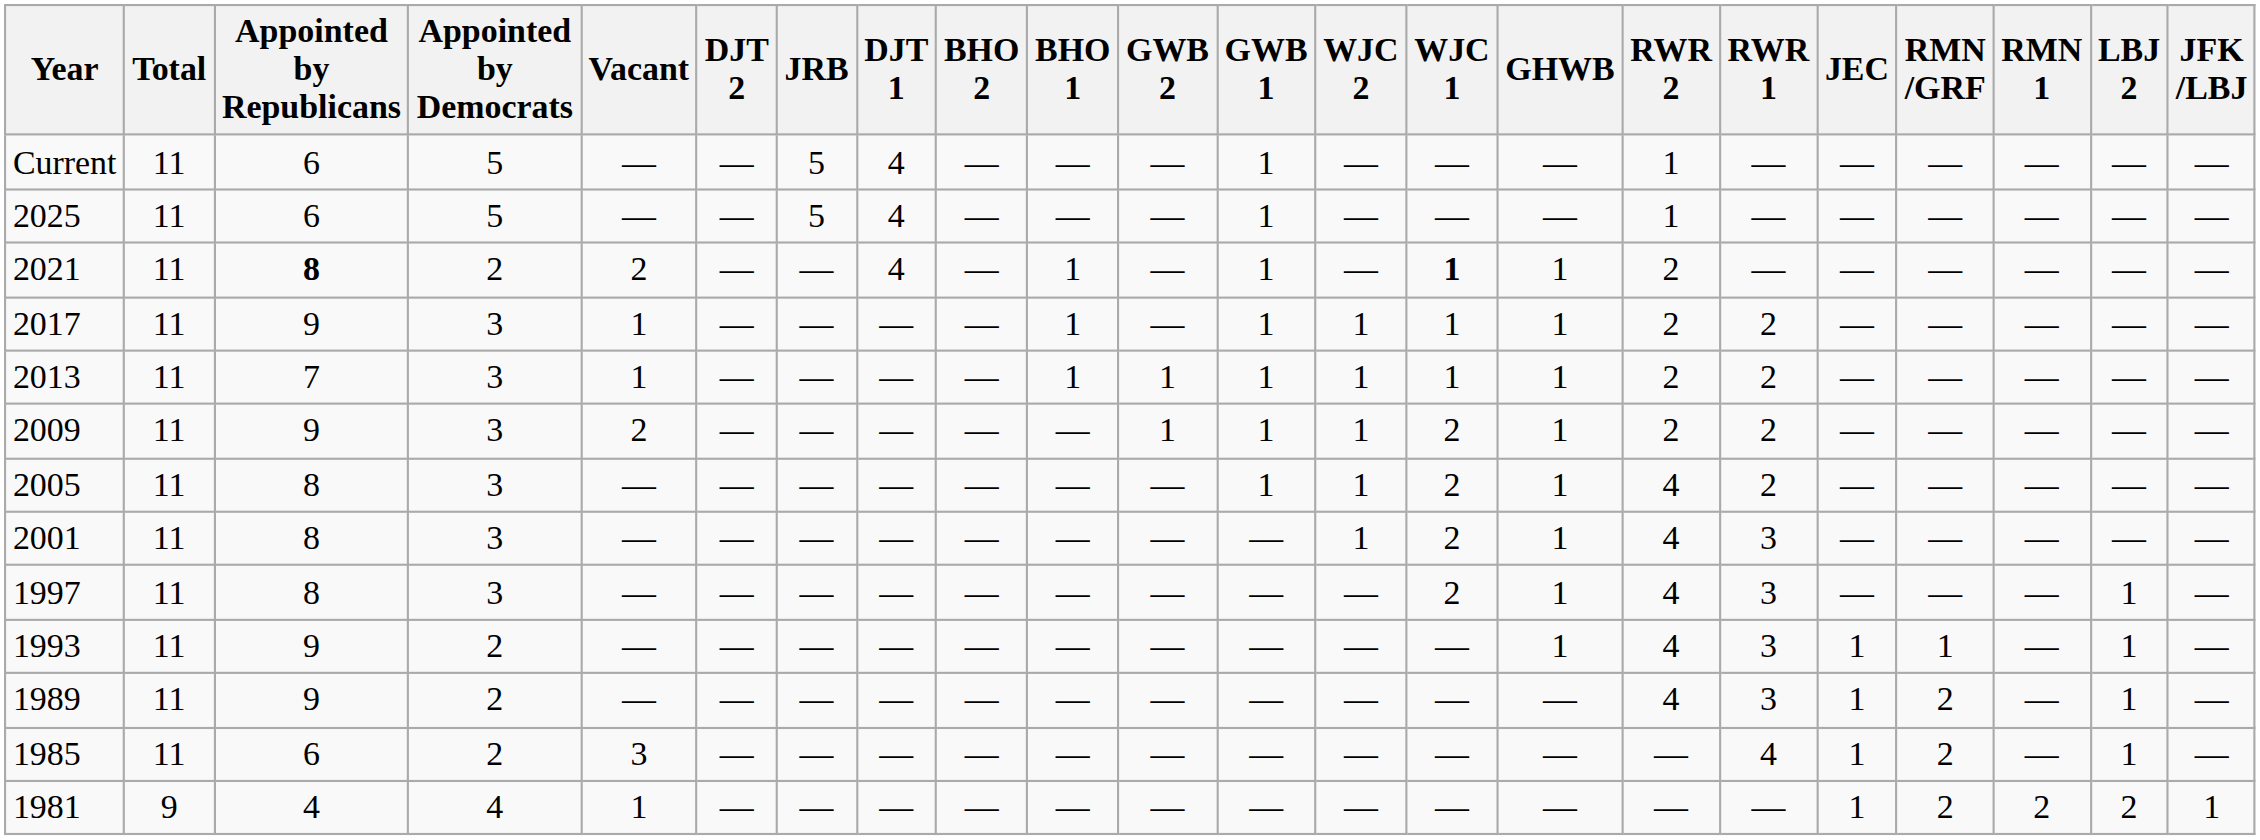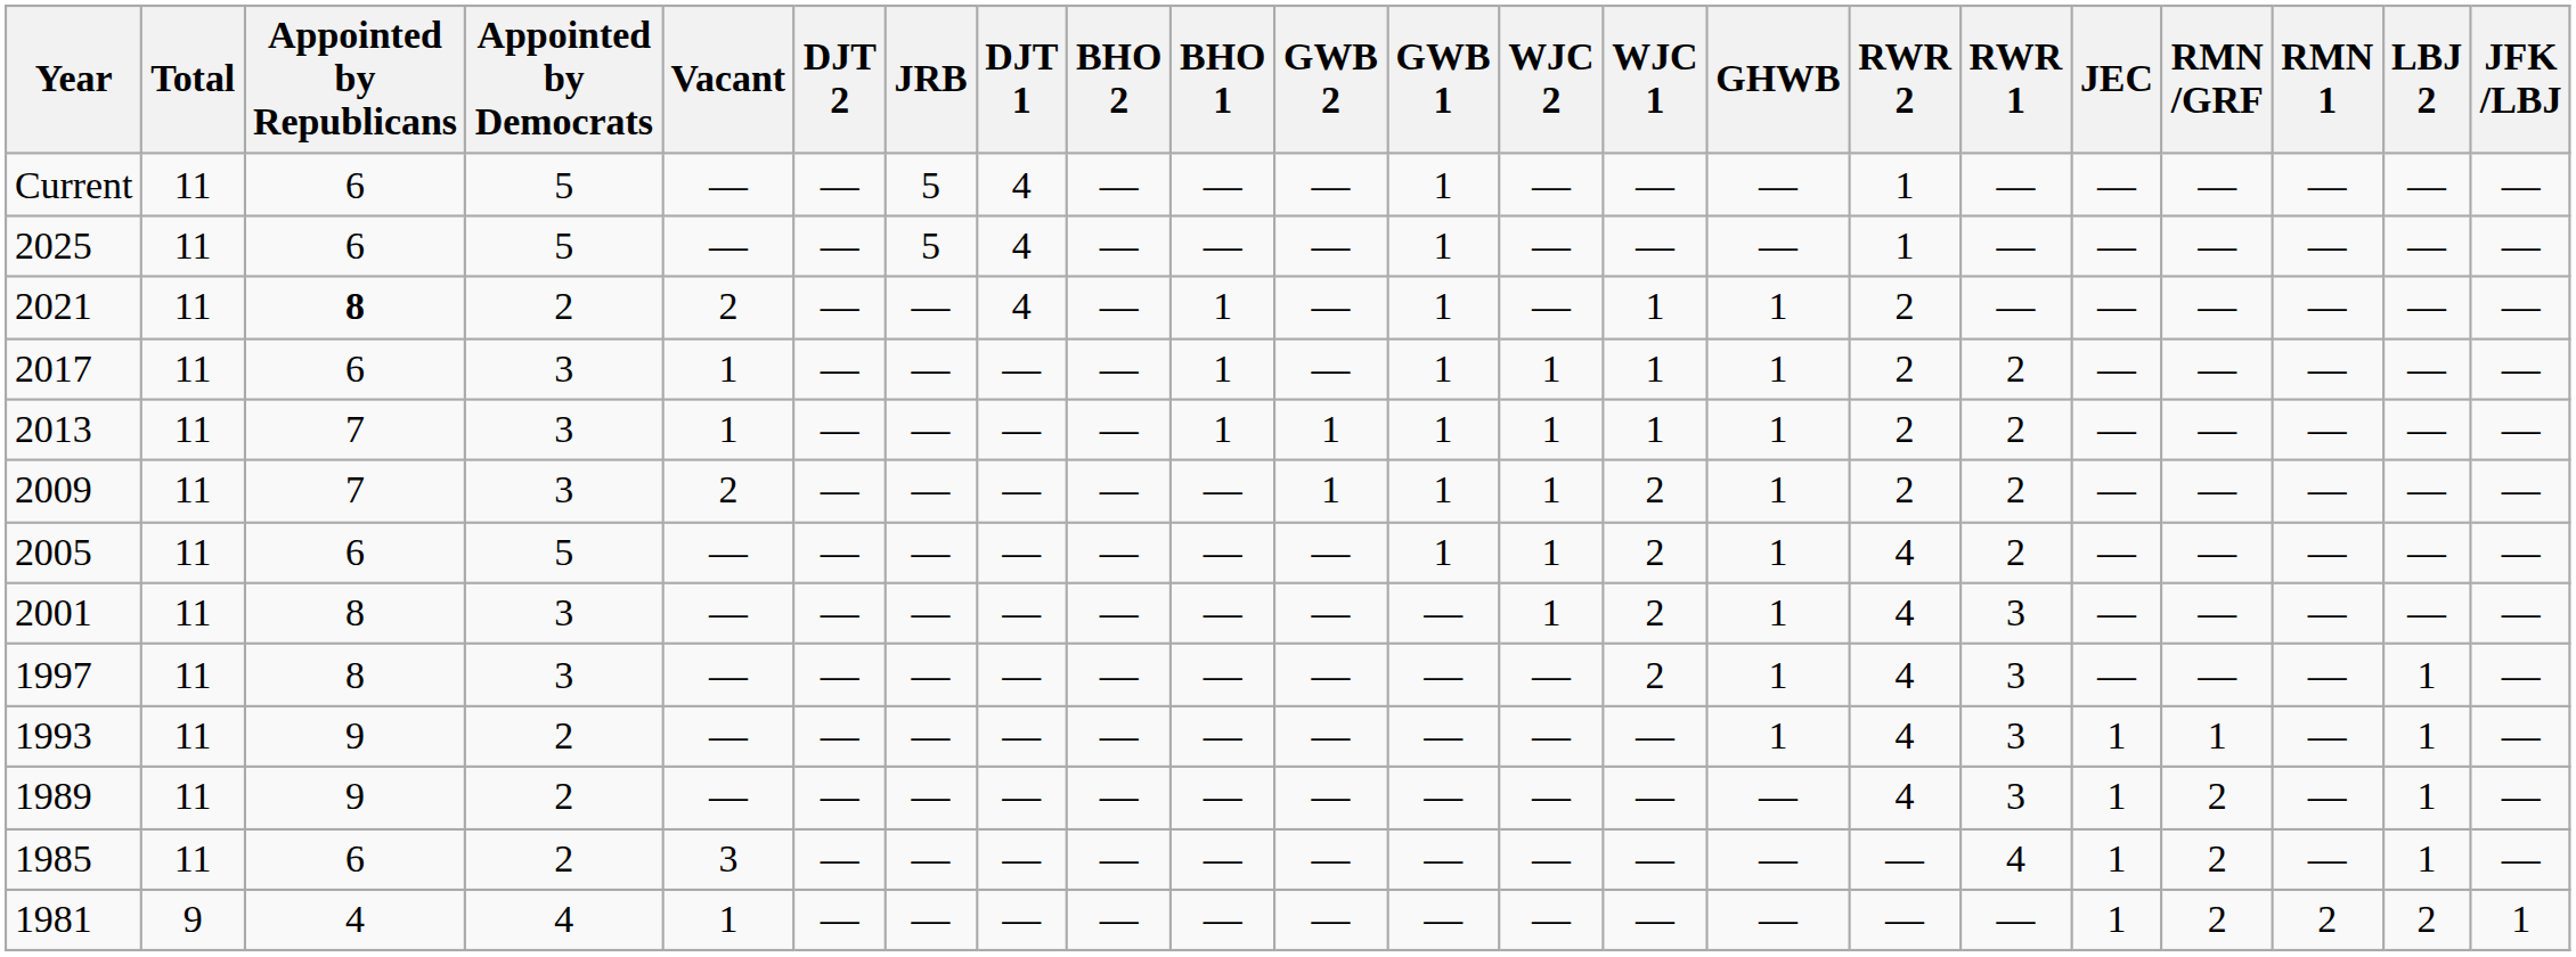 <table class="wikitable" style="text-align:center;">
 <tr>
 <th>Year</th>
 <th>Total</th>
 <th>Appointed<br>by<br>Republicans</th>
 <th>Appointed<br>by<br>Democrats</th>
 <th>Vacant</th>
 <th>DJT<br>2</th>
 <th>JRB</th>
 <th>DJT<br>1</th>
 <th>BHO<br>2</th>
 <th>BHO<br>1</th>
 <th>GWB<br>2</th>
 <th>GWB<br>1</th>
 <th>WJC<br>2</th>
 <th>WJC<br>1</th>
 <th>GHWB</th>
 <th>RWR<br>2</th>
 <th>RWR<br>1</th>
 <th>JEC</th>
 <th>RMN<br>/GRF</th>
 <th>RMN<br>1</th>
 <th>LBJ<br>2</th>
 <th>JFK<br>/LBJ</th>
 </tr>
 <tr>
 <td style="text-align:left;">Current</td>
 <td>11</td>
 <td>6</td>
 <td>5</td>
 <td>—</td>
 <td>—</td>
 <td>5</td>
 <td>4</td>
 <td>—</td>
 <td>—</td>
 <td>—</td>
 <td>1</td>
 <td>—</td>
 <td>—</td>
 <td>—</td>
 <td>1</td>
 <td>—</td>
 <td>—</td>
 <td>—</td>
 <td>—</td>
 <td>—</td>
 <td>—</td>
 </tr>
 <tr>
 <td style="text-align:left;">2025</td>
 <td>11</td>
 <td>6</td>
 <td>5</td>
 <td>—</td>
 <td>—</td>
 <td>5</td>
 <td>4</td>
 <td>—</td>
 <td>—</td>
 <td>—</td>
 <td>1</td>
 <td>—</td>
 <td>—</td>
 <td>—</td>
 <td>1</td>
 <td>—</td>
 <td>—</td>
 <td>—</td>
 <td>—</td>
 <td>—</td>
 <td>—</td>
 </tr>
 <tr>
 <td style="text-align:left;">2021</td>
 <td>11</td>
 <td><strong>8</strong></td>
 <td>2</td>
 <td>2</td>
 <td>—</td>
 <td>—</td>
 <td>4</td>
 <td>—</td>
 <td>1</td>
 <td>—</td>
 <td>1</td>
 <td>—</td>
-<td><strong>1</strong></td>
+<td>1</td>
 <td>1</td>
 <td>2</td>
 <td>—</td>
 <td>—</td>
 <td>—</td>
 <td>—</td>
 <td>—</td>
 <td>—</td>
 </tr>
 <tr>
 <td style="text-align:left;">2017</td>
 <td>11</td>
-<td>9</td>
+<td>6</td>
 <td>3</td>
 <td>1</td>
 <td>—</td>
 <td>—</td>
 <td>—</td>
 <td>—</td>
 <td>1</td>
 <td>—</td>
 <td>1</td>
 <td>1</td>
 <td>1</td>
 <td>1</td>
 <td>2</td>
 <td>2</td>
 <td>—</td>
 <td>—</td>
 <td>—</td>
 <td>—</td>
 <td>—</td>
 </tr>
 <tr>
 <td style="text-align:left;">2013</td>
 <td>11</td>
 <td>7</td>
 <td>3</td>
 <td>1</td>
 <td>—</td>
 <td>—</td>
 <td>—</td>
 <td>—</td>
 <td>1</td>
 <td>1</td>
 <td>1</td>
 <td>1</td>
 <td>1</td>
 <td>1</td>
 <td>2</td>
 <td>2</td>
 <td>—</td>
 <td>—</td>
 <td>—</td>
 <td>—</td>
 <td>—</td>
 </tr>
 <tr>
 <td style="text-align:left;">2009</td>
 <td>11</td>
-<td>9</td>
+<td>7</td>
 <td>3</td>
 <td>2</td>
 <td>—</td>
 <td>—</td>
 <td>—</td>
 <td>—</td>
 <td>—</td>
 <td>1</td>
 <td>1</td>
 <td>1</td>
 <td>2</td>
 <td>1</td>
 <td>2</td>
 <td>2</td>
 <td>—</td>
 <td>—</td>
 <td>—</td>
 <td>—</td>
 <td>—</td>
 </tr>
 <tr>
 <td style="text-align:left;">2005</td>
 <td>11</td>
-<td>8</td>
-<td>3</td>
+<td>6</td>
+<td>5</td>
 <td>—</td>
 <td>—</td>
 <td>—</td>
 <td>—</td>
 <td>—</td>
 <td>—</td>
 <td>—</td>
 <td>1</td>
 <td>1</td>
 <td>2</td>
 <td>1</td>
 <td>4</td>
 <td>2</td>
 <td>—</td>
 <td>—</td>
 <td>—</td>
 <td>—</td>
 <td>—</td>
 </tr>
 <tr>
 <td style="text-align:left;">2001</td>
 <td>11</td>
 <td>8</td>
 <td>3</td>
 <td>—</td>
 <td>—</td>
 <td>—</td>
 <td>—</td>
 <td>—</td>
 <td>—</td>
 <td>—</td>
 <td>—</td>
 <td>1</td>
 <td>2</td>
 <td>1</td>
 <td>4</td>
 <td>3</td>
 <td>—</td>
 <td>—</td>
 <td>—</td>
 <td>—</td>
 <td>—</td>
 </tr>
 <tr>
 <td style="text-align:left;">1997</td>
 <td>11</td>
 <td>8</td>
 <td>3</td>
 <td>—</td>
 <td>—</td>
 <td>—</td>
 <td>—</td>
 <td>—</td>
 <td>—</td>
 <td>—</td>
 <td>—</td>
 <td>—</td>
 <td>2</td>
 <td>1</td>
 <td>4</td>
 <td>3</td>
 <td>—</td>
 <td>—</td>
 <td>—</td>
 <td>1</td>
 <td>—</td>
 </tr>
 <tr>
 <td style="text-align:left;">1993</td>
 <td>11</td>
 <td>9</td>
 <td>2</td>
 <td>—</td>
 <td>—</td>
 <td>—</td>
 <td>—</td>
 <td>—</td>
 <td>—</td>
 <td>—</td>
 <td>—</td>
 <td>—</td>
 <td>—</td>
 <td>1</td>
 <td>4</td>
 <td>3</td>
 <td>1</td>
 <td>1</td>
 <td>—</td>
 <td>1</td>
 <td>—</td>
 </tr>
 <tr>
 <td style="text-align:left;">1989</td>
 <td>11</td>
 <td>9</td>
 <td>2</td>
 <td>—</td>
 <td>—</td>
 <td>—</td>
 <td>—</td>
 <td>—</td>
 <td>—</td>
 <td>—</td>
 <td>—</td>
 <td>—</td>
 <td>—</td>
 <td>—</td>
 <td>4</td>
 <td>3</td>
 <td>1</td>
 <td>2</td>
 <td>—</td>
 <td>1</td>
 <td>—</td>
 </tr>
 <tr>
 <td style="text-align:left;">1985</td>
 <td>11</td>
 <td>6</td>
 <td>2</td>
 <td>3</td>
 <td>—</td>
 <td>—</td>
 <td>—</td>
 <td>—</td>
 <td>—</td>
 <td>—</td>
 <td>—</td>
 <td>—</td>
 <td>—</td>
 <td>—</td>
 <td>—</td>
 <td>4</td>
 <td>1</td>
 <td>2</td>
 <td>—</td>
 <td>1</td>
 <td>—</td>
 </tr>
 <tr>
 <td style="text-align:left;">1981</td>
 <td>9</td>
 <td>4</td>
 <td>4</td>
 <td>1</td>
 <td>—</td>
 <td>—</td>
 <td>—</td>
 <td>—</td>
 <td>—</td>
 <td>—</td>
 <td>—</td>
 <td>—</td>
 <td>—</td>
 <td>—</td>
 <td>—</td>
 <td>—</td>
 <td>1</td>
 <td>2</td>
 <td>2</td>
 <td>2</td>
 <td>1</td>
 </tr>
 </table>
